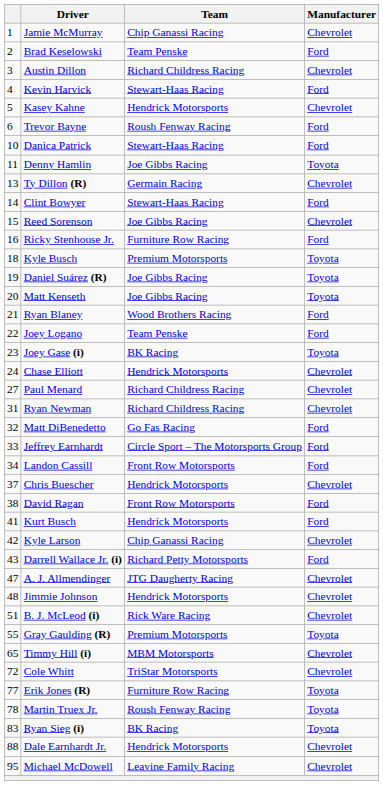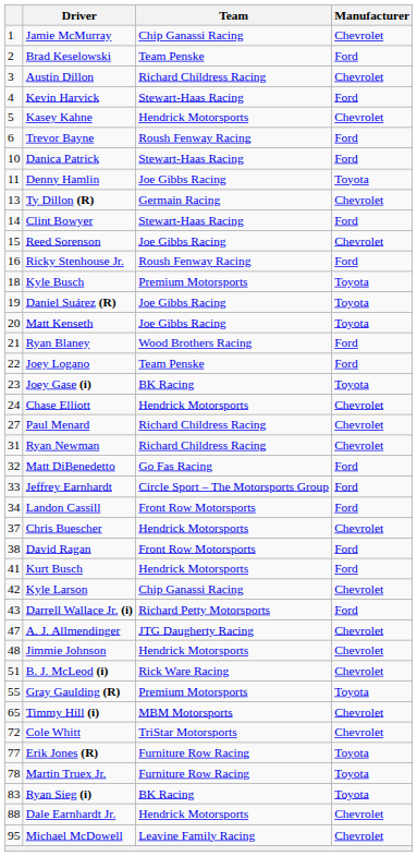 <table class="wikitable" style="font-size:95%">
 <tr>
 <th></th>
 <th>Driver</th>
 <th>Team</th>
 <th>Manufacturer</th>
 </tr>
 <tr>
 <td>1</td>
 <td><a href='#'>Jamie McMurray</a></td>
 <td><a href='#'>Chip Ganassi Racing</a></td>
 <td><a href='#'>Chevrolet</a></td>
 </tr>
 <tr>
 <td>2</td>
 <td><a href='#'>Brad Keselowski</a></td>
 <td><a href='#'>Team Penske</a></td>
 <td><a href='#'>Ford</a></td>
 </tr>
 <tr>
 <td>3</td>
 <td><a href='#'>Austin Dillon</a></td>
 <td><a href='#'>Richard Childress Racing</a></td>
 <td><a href='#'>Chevrolet</a></td>
 </tr>
 <tr>
 <td>4</td>
 <td><a href='#'>Kevin Harvick</a></td>
 <td><a href='#'>Stewart-Haas Racing</a></td>
 <td><a href='#'>Ford</a></td>
 </tr>
 <tr>
 <td>5</td>
 <td><a href='#'>Kasey Kahne</a></td>
 <td><a href='#'>Hendrick Motorsports</a></td>
 <td><a href='#'>Chevrolet</a></td>
 </tr>
 <tr>
 <td>6</td>
 <td><a href='#'>Trevor Bayne</a></td>
 <td><a href='#'>Roush Fenway Racing</a></td>
 <td><a href='#'>Ford</a></td>
 </tr>
 <tr>
 <td>10</td>
 <td><a href='#'>Danica Patrick</a></td>
 <td><a href='#'>Stewart-Haas Racing</a></td>
 <td><a href='#'>Ford</a></td>
 </tr>
 <tr>
 <td>11</td>
 <td><a href='#'>Denny Hamlin</a></td>
 <td><a href='#'>Joe Gibbs Racing</a></td>
 <td><a href='#'>Toyota</a></td>
 </tr>
 <tr>
 <td>13</td>
 <td><a href='#'>Ty Dillon</a> <strong>(R)</strong></td>
 <td><a href='#'>Germain Racing</a></td>
 <td><a href='#'>Chevrolet</a></td>
 </tr>
 <tr>
 <td>14</td>
 <td><a href='#'>Clint Bowyer</a></td>
 <td><a href='#'>Stewart-Haas Racing</a></td>
 <td><a href='#'>Ford</a></td>
 </tr>
 <tr>
 <td>15</td>
 <td><a href='#'>Reed Sorenson</a></td>
 <td><a href='#'>Joe Gibbs Racing</a></td>
 <td><a href='#'>Chevrolet</a></td>
 </tr>
 <tr>
 <td>16</td>
 <td><a href='#'>Ricky Stenhouse Jr.</a></td>
-<td><a href='#'>Furniture Row Racing</a></td>
+<td><a href='#'>Roush Fenway Racing</a></td>
 <td><a href='#'>Ford</a></td>
 </tr>
 <tr>
 <td>18</td>
 <td><a href='#'>Kyle Busch</a></td>
 <td><a href='#'>Premium Motorsports</a></td>
 <td><a href='#'>Toyota</a></td>
 </tr>
 <tr>
 <td>19</td>
 <td><a href='#'>Daniel Suárez</a> <strong>(R)</strong></td>
 <td><a href='#'>Joe Gibbs Racing</a></td>
 <td><a href='#'>Toyota</a></td>
 </tr>
 <tr>
 <td>20</td>
 <td><a href='#'>Matt Kenseth</a></td>
 <td><a href='#'>Joe Gibbs Racing</a></td>
 <td><a href='#'>Toyota</a></td>
 </tr>
 <tr>
 <td>21</td>
 <td><a href='#'>Ryan Blaney</a></td>
 <td><a href='#'>Wood Brothers Racing</a></td>
 <td><a href='#'>Ford</a></td>
 </tr>
 <tr>
 <td>22</td>
 <td><a href='#'>Joey Logano</a></td>
 <td><a href='#'>Team Penske</a></td>
 <td><a href='#'>Ford</a></td>
 </tr>
 <tr>
 <td>23</td>
 <td><a href='#'>Joey Gase</a> <strong>(i)</strong></td>
 <td><a href='#'>BK Racing</a></td>
 <td><a href='#'>Toyota</a></td>
 </tr>
 <tr>
 <td>24</td>
 <td><a href='#'>Chase Elliott</a></td>
 <td><a href='#'>Hendrick Motorsports</a></td>
 <td><a href='#'>Chevrolet</a></td>
 </tr>
 <tr>
 <td>27</td>
 <td><a href='#'>Paul Menard</a></td>
 <td><a href='#'>Richard Childress Racing</a></td>
 <td><a href='#'>Chevrolet</a></td>
 </tr>
 <tr>
 <td>31</td>
 <td><a href='#'>Ryan Newman</a></td>
 <td><a href='#'>Richard Childress Racing</a></td>
 <td><a href='#'>Chevrolet</a></td>
 </tr>
 <tr>
 <td>32</td>
 <td><a href='#'>Matt DiBenedetto</a></td>
 <td><a href='#'>Go Fas Racing</a></td>
 <td><a href='#'>Ford</a></td>
 </tr>
 <tr>
 <td>33</td>
 <td><a href='#'>Jeffrey Earnhardt</a></td>
 <td><a href='#'>Circle Sport – The Motorsports Group</a></td>
 <td><a href='#'>Ford</a></td>
 </tr>
 <tr>
 <td>34</td>
 <td><a href='#'>Landon Cassill</a></td>
 <td><a href='#'>Front Row Motorsports</a></td>
 <td><a href='#'>Ford</a></td>
 </tr>
 <tr>
 <td>37</td>
 <td><a href='#'>Chris Buescher</a></td>
 <td><a href='#'>Hendrick Motorsports</a></td>
 <td><a href='#'>Chevrolet</a></td>
 </tr>
 <tr>
 <td>38</td>
 <td><a href='#'>David Ragan</a></td>
 <td><a href='#'>Front Row Motorsports</a></td>
 <td><a href='#'>Ford</a></td>
 </tr>
 <tr>
 <td>41</td>
 <td><a href='#'>Kurt Busch</a></td>
 <td><a href='#'>Hendrick Motorsports</a></td>
 <td><a href='#'>Ford</a></td>
 </tr>
 <tr>
 <td>42</td>
 <td><a href='#'>Kyle Larson</a></td>
 <td><a href='#'>Chip Ganassi Racing</a></td>
 <td><a href='#'>Chevrolet</a></td>
 </tr>
 <tr>
 <td>43</td>
 <td><a href='#'>Darrell Wallace Jr.</a> <strong>(i)</strong></td>
 <td><a href='#'>Richard Petty Motorsports</a></td>
 <td><a href='#'>Ford</a></td>
 </tr>
 <tr>
 <td>47</td>
 <td><a href='#'>A. J. Allmendinger</a></td>
 <td><a href='#'>JTG Daugherty Racing</a></td>
 <td><a href='#'>Chevrolet</a></td>
 </tr>
 <tr>
 <td>48</td>
 <td><a href='#'>Jimmie Johnson</a></td>
 <td><a href='#'>Hendrick Motorsports</a></td>
 <td><a href='#'>Chevrolet</a></td>
 </tr>
 <tr>
 <td>51</td>
 <td><a href='#'>B. J. McLeod</a> <strong>(i)</strong></td>
 <td><a href='#'>Rick Ware Racing</a></td>
 <td><a href='#'>Chevrolet</a></td>
 </tr>
 <tr>
 <td>55</td>
 <td><a href='#'>Gray Gaulding</a> <strong>(R)</strong></td>
 <td><a href='#'>Premium Motorsports</a></td>
 <td><a href='#'>Toyota</a></td>
 </tr>
 <tr>
 <td>65</td>
 <td><a href='#'>Timmy Hill</a> <strong>(i)</strong></td>
 <td><a href='#'>MBM Motorsports</a></td>
 <td><a href='#'>Chevrolet</a></td>
 </tr>
 <tr>
 <td>72</td>
 <td><a href='#'>Cole Whitt</a></td>
 <td><a href='#'>TriStar Motorsports</a></td>
 <td><a href='#'>Chevrolet</a></td>
 </tr>
 <tr>
 <td>77</td>
 <td><a href='#'>Erik Jones</a> <strong>(R)</strong></td>
 <td><a href='#'>Furniture Row Racing</a></td>
 <td><a href='#'>Toyota</a></td>
 </tr>
 <tr>
 <td>78</td>
 <td><a href='#'>Martin Truex Jr.</a></td>
-<td><a href='#'>Roush Fenway Racing</a></td>
+<td><a href='#'>Furniture Row Racing</a></td>
 <td><a href='#'>Toyota</a></td>
 </tr>
 <tr>
 <td>83</td>
 <td><a href='#'>Ryan Sieg</a> <strong>(i)</strong></td>
 <td><a href='#'>BK Racing</a></td>
 <td><a href='#'>Toyota</a></td>
 </tr>
 <tr>
 <td>88</td>
 <td><a href='#'>Dale Earnhardt Jr.</a></td>
 <td><a href='#'>Hendrick Motorsports</a></td>
 <td><a href='#'>Chevrolet</a></td>
 </tr>
 <tr>
 <td>95</td>
 <td><a href='#'>Michael McDowell</a></td>
 <td><a href='#'>Leavine Family Racing</a></td>
 <td><a href='#'>Chevrolet</a></td>
 </tr>
 <tr>
 <th colspan="4"></th>
 </tr>
 </table>
